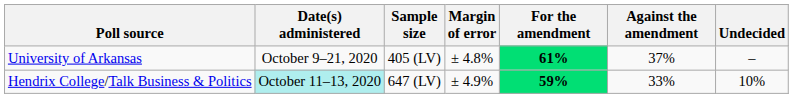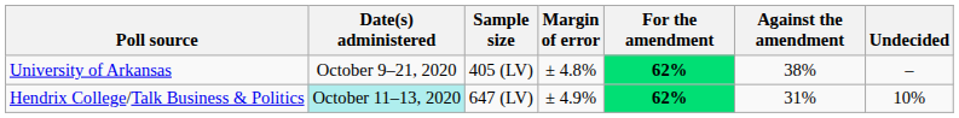 <table class="wikitable" style="font-size:90%;text-align:center;">
 <tr valign=bottom>
 <th>Poll source</th>
 <th>Date(s)<br>administered</th>
 <th>Sample<br>size</th>
 <th>Margin<br>of error</th>
 <th style="width:100px;">For the amendment</th>
 <th style="width:100px;">Against the amendment</th>
 <th>Undecided</th>
 </tr>
 <tr>
 <td style="text-align:left;"><a href='#'>University of Arkansas</a></td>
 <td>October 9–21, 2020</td>
 <td>405 (LV)</td>
 <td>± 4.8%</td>
-<td style="background: rgb(1,223,116);"><strong>61%</strong></td>
-<td>37%</td>
+<td style="background: rgb(1,223,116);"><strong>62%</strong></td>
+<td>38%</td>
 <td>–</td>
 </tr>
 <tr>
 <td style="text-align:left;"><a href='#'>Hendrix College</a>/<a href='#'>Talk Business & Politics</a></td>
 <td style="background: paleturquoise;">October 11–13, 2020</td>
 <td>647 (LV)</td>
 <td>± 4.9%</td>
-<td style="background: rgb(1,223,116);"><strong>59%</strong></td>
-<td>33%</td>
+<td style="background: rgb(1,223,116);"><strong>62%</strong></td>
+<td>31%</td>
 <td>10%</td>
 </tr>
 </table>
